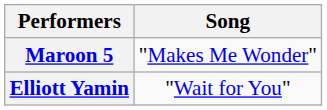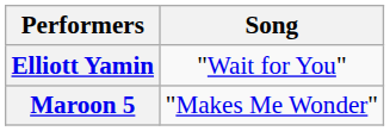 <table class="wikitable unsortable" style="text-align:center;">
 <tr>
 <th scope="col">Performers</th>
 <th scope="col">Song</th>
 </tr>
 <tr>
+<th scope="row"><a href='#'>Elliott Yamin</a></th>
+<td>"<a href='#'>Wait for You</a>"</td>
+</tr>
+<tr>
 <th scope="row"><a href='#'>Maroon 5</a></th>
 <td>"<a href='#'>Makes Me Wonder</a>"</td>
 </tr>
-<tr>
-<th scope="row"><a href='#'>Elliott Yamin</a></th>
-<td>"<a href='#'>Wait for You</a>"</td>
-</tr>
 </table>
